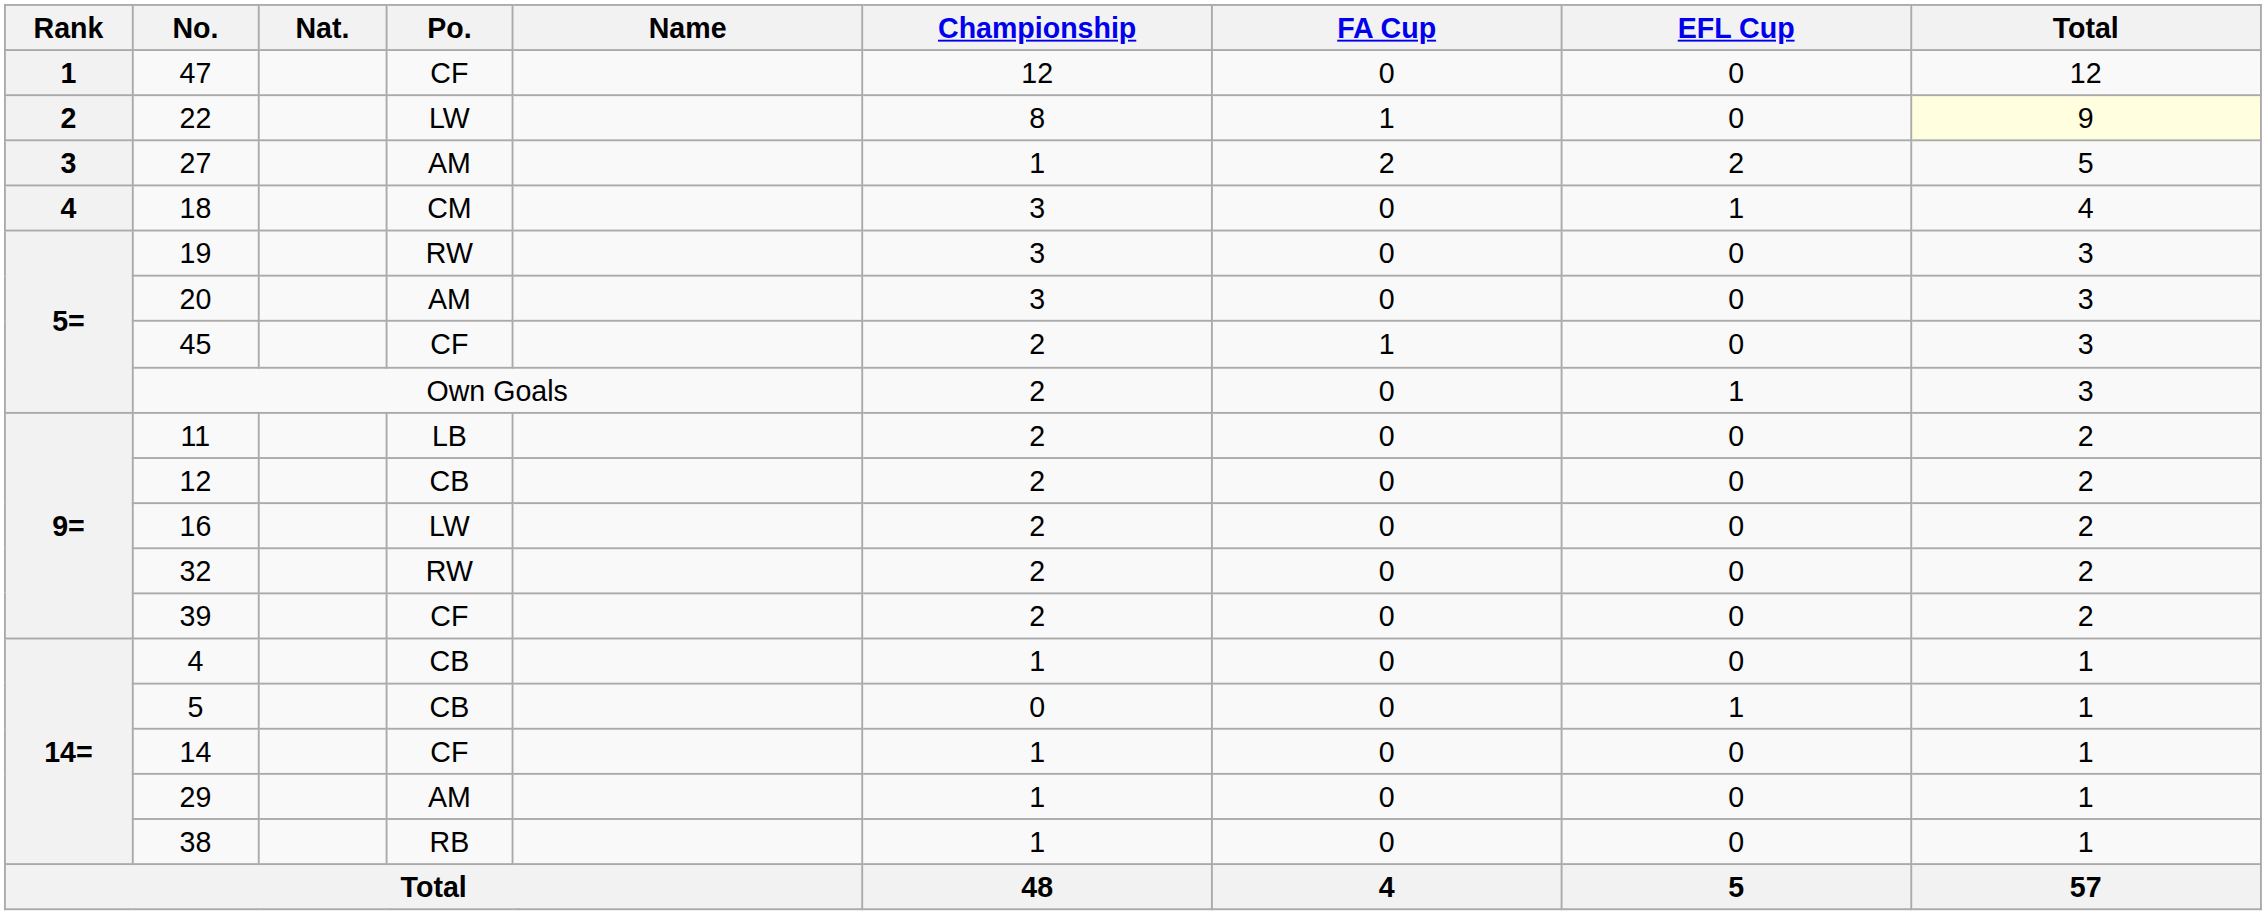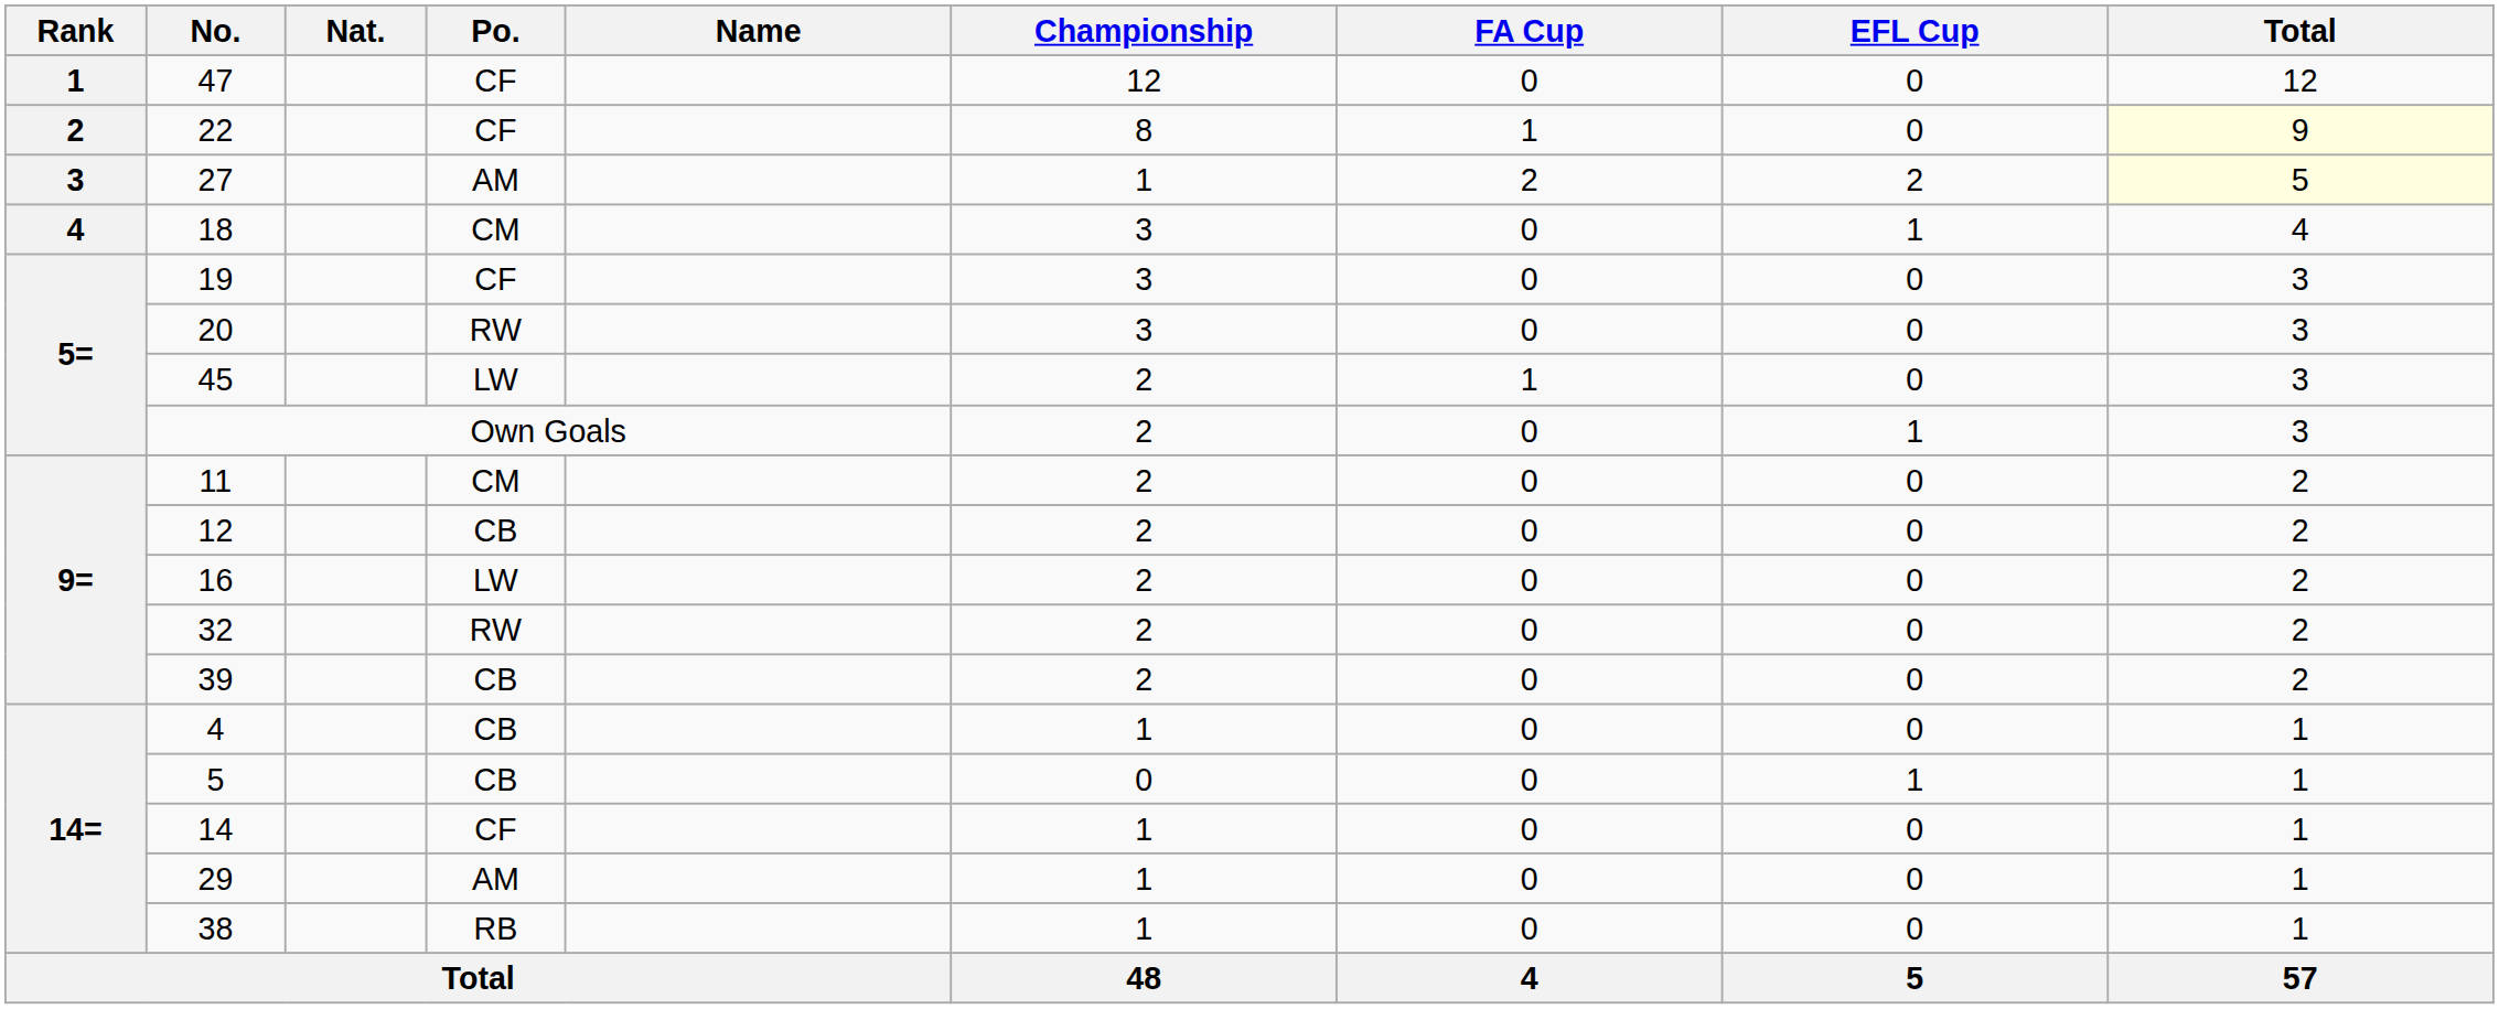 <table class="wikitable" style="text-align:center; font-size:95%; width:95%;">
 <tr>
 <th width=50px>Rank</th>
 <th width=50px>No.</th>
 <th width=50px>Nat.</th>
 <th width=50px>Po.</th>
 <th width=150px>Name</th>
 <th width=150px><a href='#'>Championship</a></th>
 <th width=150px><a href='#'>FA Cup</a></th>
 <th width=150px><a href='#'>EFL Cup</a></th>
 <th width=150px>Total</th>
 </tr>
 <tr>
 <th rowspan=1>1</th>
 <td>47</td>
 <td></td>
 <td>CF</td>
 <td></td>
 <td>12</td>
 <td>0</td>
 <td>0</td>
 <td>12</td>
 </tr>
 <tr>
 <th rowspan=1>2</th>
 <td>22</td>
 <td></td>
-<td>LW</td>
+<td>CF</td>
 <td></td>
 <td>8</td>
 <td>1</td>
 <td>0</td>
 <td style="background: lightyellow;">9</td>
 </tr>
 <tr>
 <th rowspan=1>3</th>
 <td>27</td>
 <td></td>
 <td>AM</td>
 <td></td>
 <td>1</td>
 <td>2</td>
 <td>2</td>
-<td>5</td>
+<td style="background: lightyellow;">5</td>
 </tr>
 <tr>
 <th rowspan=1>4</th>
 <td>18</td>
 <td></td>
 <td>CM</td>
 <td></td>
 <td>3</td>
 <td>0</td>
 <td>1</td>
 <td>4</td>
 </tr>
 <tr>
 <th rowspan=4>5=</th>
 <td>19</td>
 <td></td>
-<td>RW</td>
+<td>CF</td>
 <td></td>
 <td>3</td>
 <td>0</td>
 <td>0</td>
 <td>3</td>
 </tr>
 <tr>
 <td>20</td>
 <td></td>
-<td>AM</td>
+<td>RW</td>
 <td></td>
 <td>3</td>
 <td>0</td>
 <td>0</td>
 <td>3</td>
 </tr>
 <tr>
 <td>45</td>
 <td></td>
-<td>CF</td>
+<td>LW</td>
 <td></td>
 <td>2</td>
 <td>1</td>
 <td>0</td>
 <td>3</td>
 </tr>
 <tr>
 <td colspan=4>Own Goals</td>
 <td>2</td>
 <td>0</td>
 <td>1</td>
 <td>3</td>
 </tr>
 <tr>
 <th rowspan=5>9=</th>
 <td>11</td>
 <td></td>
-<td>LB</td>
+<td>CM</td>
 <td></td>
 <td>2</td>
 <td>0</td>
 <td>0</td>
 <td>2</td>
 </tr>
 <tr>
 <td>12</td>
 <td></td>
 <td>CB</td>
 <td></td>
 <td>2</td>
 <td>0</td>
 <td>0</td>
 <td>2</td>
 </tr>
 <tr>
 <td>16</td>
 <td></td>
 <td>LW</td>
 <td></td>
 <td>2</td>
 <td>0</td>
 <td>0</td>
 <td>2</td>
 </tr>
 <tr>
 <td>32</td>
 <td></td>
 <td>RW</td>
 <td></td>
 <td>2</td>
 <td>0</td>
 <td>0</td>
 <td>2</td>
 </tr>
 <tr>
 <td>39</td>
 <td></td>
-<td>CF</td>
+<td>CB</td>
 <td></td>
 <td>2</td>
 <td>0</td>
 <td>0</td>
 <td>2</td>
 </tr>
 <tr>
 <th rowspan=5>14=</th>
 <td>4</td>
 <td></td>
 <td>CB</td>
 <td></td>
 <td>1</td>
 <td>0</td>
 <td>0</td>
 <td>1</td>
 </tr>
 <tr>
 <td>5</td>
 <td></td>
 <td>CB</td>
 <td></td>
 <td>0</td>
 <td>0</td>
 <td>1</td>
 <td>1</td>
 </tr>
 <tr>
 <td>14</td>
 <td></td>
 <td>CF</td>
 <td></td>
 <td>1</td>
 <td>0</td>
 <td>0</td>
 <td>1</td>
 </tr>
 <tr>
 <td>29</td>
 <td></td>
 <td>AM</td>
 <td></td>
 <td>1</td>
 <td>0</td>
 <td>0</td>
 <td>1</td>
 </tr>
 <tr>
 <td>38</td>
 <td></td>
 <td>RB</td>
 <td></td>
 <td>1</td>
 <td>0</td>
 <td>0</td>
 <td>1</td>
 </tr>
 <tr>
 <th Colspan=5>Total</th>
 <th>48</th>
 <th>4</th>
 <th>5</th>
 <th>57</th>
 </tr>
 </table>
